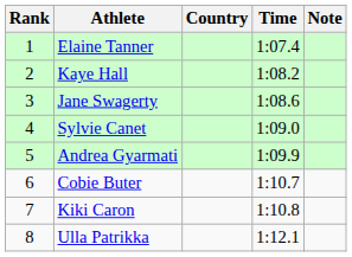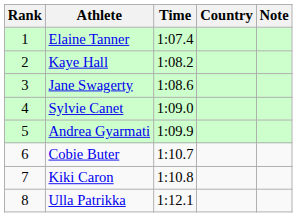 <table class="wikitable sortable" style="text-align:center">
 <tr>
 <th>Rank</th>
 <th>Athlete</th>
+<th>Time</th>
 <th>Country</th>
-<th>Time</th>
 <th>Note</th>
 </tr>
 <tr bgcolor=#CCFFCC>
 <td>1</td>
 <td align=left><a href='#'>Elaine Tanner</a></td>
+<td>1:07.4</td>
 <td align=left></td>
-<td>1:07.4</td>
 <td></td>
 </tr>
 <tr bgcolor=#CCFFCC>
 <td>2</td>
 <td align=left><a href='#'>Kaye Hall</a></td>
+<td>1:08.2</td>
 <td align=left></td>
-<td>1:08.2</td>
 <td></td>
 </tr>
 <tr bgcolor=#CCFFCC>
 <td>3</td>
 <td align=left><a href='#'>Jane Swagerty</a></td>
+<td>1:08.6</td>
 <td align=left></td>
-<td>1:08.6</td>
 <td></td>
 </tr>
 <tr bgcolor=#CCFFCC>
 <td>4</td>
 <td align=left><a href='#'>Sylvie Canet</a></td>
+<td>1:09.0</td>
 <td align=left></td>
-<td>1:09.0</td>
 <td></td>
 </tr>
 <tr bgcolor=#CCFFCC>
 <td>5</td>
 <td align=left><a href='#'>Andrea Gyarmati</a></td>
+<td>1:09.9</td>
 <td align=left></td>
-<td>1:09.9</td>
 <td></td>
 </tr>
 <tr>
 <td>6</td>
 <td align=left><a href='#'>Cobie Buter</a></td>
+<td>1:10.7</td>
 <td align=left></td>
-<td>1:10.7</td>
 <td></td>
 </tr>
 <tr>
 <td>7</td>
 <td align=left><a href='#'>Kiki Caron</a></td>
+<td>1:10.8</td>
 <td align=left></td>
-<td>1:10.8</td>
 <td></td>
 </tr>
 <tr>
 <td>8</td>
 <td align=left><a href='#'>Ulla Patrikka</a></td>
+<td>1:12.1</td>
 <td align=left></td>
-<td>1:12.1</td>
 <td></td>
 </tr>
 </table>
